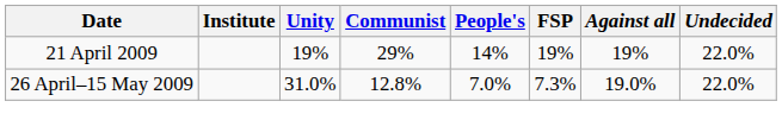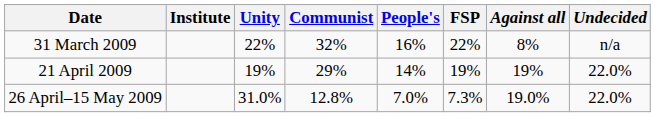 <table class=wikitable style=text-align:center>
 <tr>
 <th>Date</th>
 <th>Institute</th>
 <th><a href='#'>Unity</a></th>
 <th><a href='#'>Communist</a></th>
 <th><a href='#'>People's</a></th>
 <th>FSP</th>
 <th><em>Against all</em></th>
 <th><em>Undecided</em></th>
+</tr>
+<tr>
+<td>31 March 2009</td>
+<td></td>
+<td>22%</td>
+<td>32%</td>
+<td>16%</td>
+<td>22%</td>
+<td>8%</td>
+<td>n/a</td>
 </tr>
 <tr>
 <td>21 April 2009</td>
 <td></td>
 <td>19%</td>
 <td>29%</td>
 <td>14%</td>
 <td>19%</td>
 <td>19%</td>
 <td>22.0%</td>
 </tr>
 <tr>
 <td>26 April–15 May 2009</td>
 <td></td>
 <td>31.0%</td>
 <td>12.8%</td>
 <td>7.0%</td>
 <td>7.3%</td>
 <td>19.0%</td>
 <td>22.0%</td>
 </tr>
 </table>
